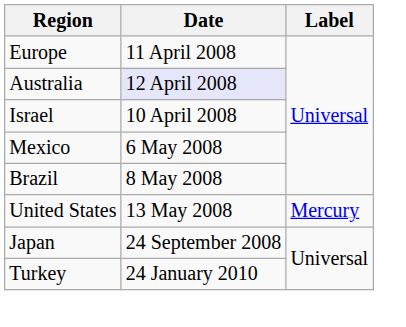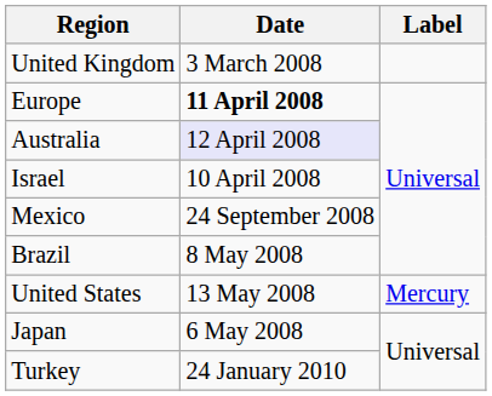 <table class="wikitable">
 <tr>
 <th>Region</th>
 <th>Date</th>
 <th>Label</th>
 </tr>
 <tr>
+<td>United Kingdom</td>
+<td>3 March 2008</td>
+<td></td>
+</tr>
+<tr>
 <td>Europe</td>
-<td>11 April 2008</td>
+<td><strong>11 April 2008</strong></td>
 <td rowspan="5"><a href='#'>Universal</a></td>
 </tr>
 <tr>
 <td>Australia</td>
 <td style="background: lavender;">12 April 2008</td>
 </tr>
 <tr>
 <td>Israel</td>
 <td>10 April 2008</td>
 </tr>
 <tr>
 <td>Mexico</td>
-<td>6 May 2008</td>
+<td>24 September 2008</td>
 </tr>
 <tr>
 <td>Brazil</td>
 <td>8 May 2008</td>
 </tr>
 <tr>
 <td>United States</td>
 <td>13 May 2008</td>
 <td><a href='#'>Mercury</a></td>
 </tr>
 <tr>
 <td>Japan</td>
-<td>24 September 2008</td>
+<td>6 May 2008</td>
 <td rowspan="2">Universal</td>
 </tr>
 <tr>
 <td>Turkey</td>
 <td>24 January 2010</td>
 </tr>
 </table>
